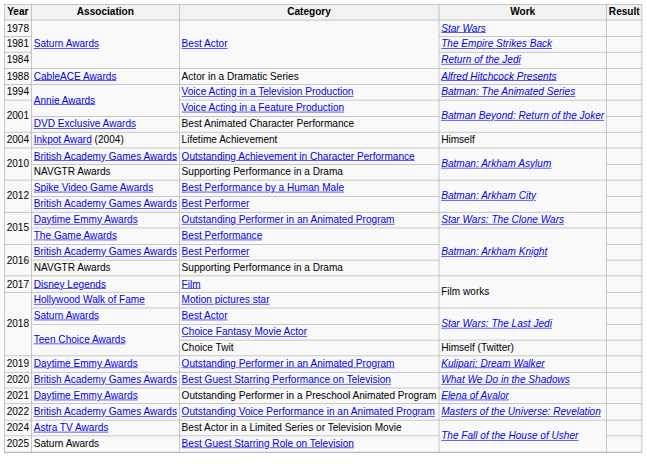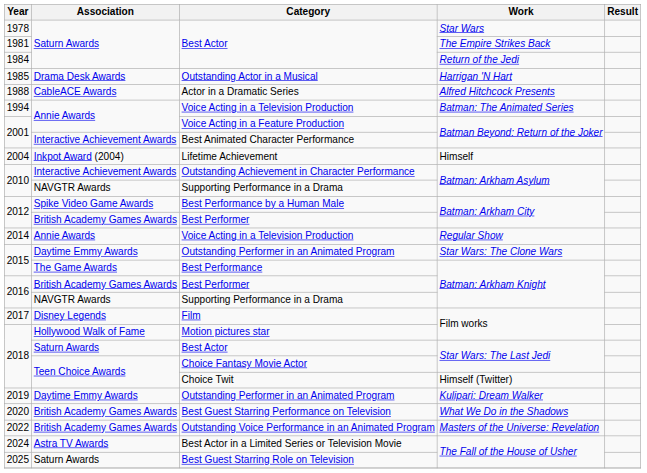 <table class="wikitable">
 <tr>
 <th>Year</th>
 <th>Association</th>
 <th>Category</th>
 <th>Work</th>
 <th>Result</th>
 </tr>
 <tr>
 <td>1978</td>
 <td rowspan=3><a href='#'>Saturn Awards</a></td>
 <td rowspan=3><a href='#'>Best Actor</a></td>
 <td><em><a href='#'>Star Wars</a></em></td>
 <td></td>
 </tr>
 <tr>
 <td>1981</td>
 <td><em><a href='#'>The Empire Strikes Back</a></em></td>
 <td></td>
 </tr>
 <tr>
 <td>1984</td>
 <td><em><a href='#'>Return of the Jedi</a></em></td>
 <td></td>
 </tr>
 <tr>
+<td>1985</td>
+<td><a href='#'>Drama Desk Awards</a></td>
+<td><a href='#'>Outstanding Actor in a Musical</a></td>
+<td><em><a href='#'>Harrigan 'N Hart</a></em></td>
+<td></td>
+</tr>
+<tr>
 <td>1988</td>
 <td><a href='#'>CableACE Awards</a></td>
 <td>Actor in a Dramatic Series</td>
 <td><em><a href='#'>Alfred Hitchcock Presents</a></em></td>
 <td></td>
 </tr>
 <tr>
 <td>1994</td>
 <td rowspan=2><a href='#'>Annie Awards</a></td>
 <td><a href='#'>Voice Acting in a Television Production</a></td>
 <td><em><a href='#'>Batman: The Animated Series</a></em></td>
 <td></td>
 </tr>
 <tr>
 <td rowspan="2">2001</td>
 <td><a href='#'>Voice Acting in a Feature Production</a></td>
 <td rowspan=2><em><a href='#'>Batman Beyond: Return of the Joker</a></em></td>
 <td></td>
 </tr>
 <tr>
-<td><a href='#'>DVD Exclusive Awards</a></td>
+<td><a href='#'>Interactive Achievement Awards</a></td>
 <td>Best Animated Character Performance</td>
 <td></td>
 </tr>
 <tr>
 <td>2004</td>
 <td><a href='#'>Inkpot Award</a> (2004)</td>
 <td>Lifetime Achievement</td>
 <td>Himself</td>
 <td></td>
 </tr>
 <tr>
 <td rowspan="2">2010</td>
-<td><a href='#'>British Academy Games Awards</a></td>
+<td><a href='#'>Interactive Achievement Awards</a></td>
 <td><a href='#'>Outstanding Achievement in Character Performance</a></td>
 <td rowspan=2><em><a href='#'>Batman: Arkham Asylum</a></em></td>
 <td></td>
 </tr>
 <tr>
 <td>NAVGTR Awards</td>
 <td>Supporting Performance in a Drama</td>
 <td></td>
 </tr>
 <tr>
 <td rowspan="2">2012</td>
 <td><a href='#'>Spike Video Game Awards</a></td>
 <td><a href='#'>Best Performance by a Human Male</a></td>
 <td rowspan=2><em><a href='#'>Batman: Arkham City</a></em></td>
 <td></td>
 </tr>
 <tr>
 <td><a href='#'>British Academy Games Awards</a></td>
 <td><a href='#'>Best Performer</a></td>
+<td></td>
+</tr>
+<tr>
+<td>2014</td>
+<td><a href='#'>Annie Awards</a></td>
+<td><a href='#'>Voice Acting in a Television Production</a></td>
+<td><em><a href='#'>Regular Show</a></em></td>
 <td></td>
 </tr>
 <tr>
 <td rowspan="2">2015</td>
 <td><a href='#'>Daytime Emmy Awards</a></td>
 <td><a href='#'>Outstanding Performer in an Animated Program</a></td>
 <td><em><a href='#'>Star Wars: The Clone Wars</a></em></td>
 <td></td>
 </tr>
 <tr>
 <td><a href='#'>The Game Awards</a></td>
 <td><a href='#'>Best Performance</a></td>
 <td rowspan="3"><em><a href='#'>Batman: Arkham Knight</a></em></td>
 <td></td>
 </tr>
 <tr>
 <td rowspan="2">2016</td>
 <td><a href='#'>British Academy Games Awards</a></td>
 <td><a href='#'>Best Performer</a></td>
 <td></td>
 </tr>
 <tr>
 <td>NAVGTR Awards</td>
 <td>Supporting Performance in a Drama</td>
 <td></td>
 </tr>
 <tr>
 <td>2017</td>
 <td><a href='#'>Disney Legends</a></td>
 <td><a href='#'>Film</a></td>
 <td rowspan="2">Film works</td>
 <td></td>
 </tr>
 <tr>
 <td rowspan="4">2018</td>
 <td><a href='#'>Hollywood Walk of Fame</a></td>
 <td><a href='#'>Motion pictures star</a></td>
 <td></td>
 </tr>
 <tr>
 <td><a href='#'>Saturn Awards</a></td>
 <td><a href='#'>Best Actor</a></td>
 <td rowspan="2"><em><a href='#'>Star Wars: The Last Jedi</a></em></td>
 <td></td>
 </tr>
 <tr>
 <td rowspan="2"><a href='#'>Teen Choice Awards</a></td>
 <td><a href='#'>Choice Fantasy Movie Actor</a></td>
 <td></td>
 </tr>
 <tr>
 <td>Choice Twit</td>
 <td>Himself (Twitter)</td>
 <td></td>
 </tr>
 <tr>
 <td>2019</td>
 <td><a href='#'>Daytime Emmy Awards</a></td>
 <td><a href='#'>Outstanding Performer in an Animated Program</a></td>
 <td><em><a href='#'>Kulipari: Dream Walker</a></em></td>
 <td></td>
 </tr>
 <tr>
 <td>2020</td>
 <td><a href='#'>British Academy Games Awards</a></td>
 <td><a href='#'>Best Guest Starring Performance on Television</a></td>
 <td><em><a href='#'>What We Do in the Shadows</a></em></td>
 <td></td>
 </tr>
 <tr>
-<td>2021</td>
-<td><a href='#'>Daytime Emmy Awards</a></td>
-<td>Outstanding Performer in a Preschool Animated Program</td>
-<td><em><a href='#'>Elena of Avalor</a></em></td>
-<td></td>
-</tr>
-<tr>
 <td>2022</td>
 <td><a href='#'>British Academy Games Awards</a></td>
 <td><a href='#'>Outstanding Voice Performance in an Animated Program</a></td>
 <td><em><a href='#'>Masters of the Universe: Revelation</a></em></td>
 <td></td>
 </tr>
 <tr>
 <td>2024</td>
 <td><a href='#'>Astra TV Awards</a></td>
 <td>Best Actor in a Limited Series or Television Movie</td>
 <td rowspan="2"><em><a href='#'>The Fall of the House of Usher</a></em></td>
 <td></td>
 </tr>
 <tr>
 <td>2025</td>
 <td>Saturn Awards</td>
 <td><a href='#'>Best Guest Starring Role on Television</a></td>
 <td></td>
 </tr>
 <tr>
 </tr>
 </table>
